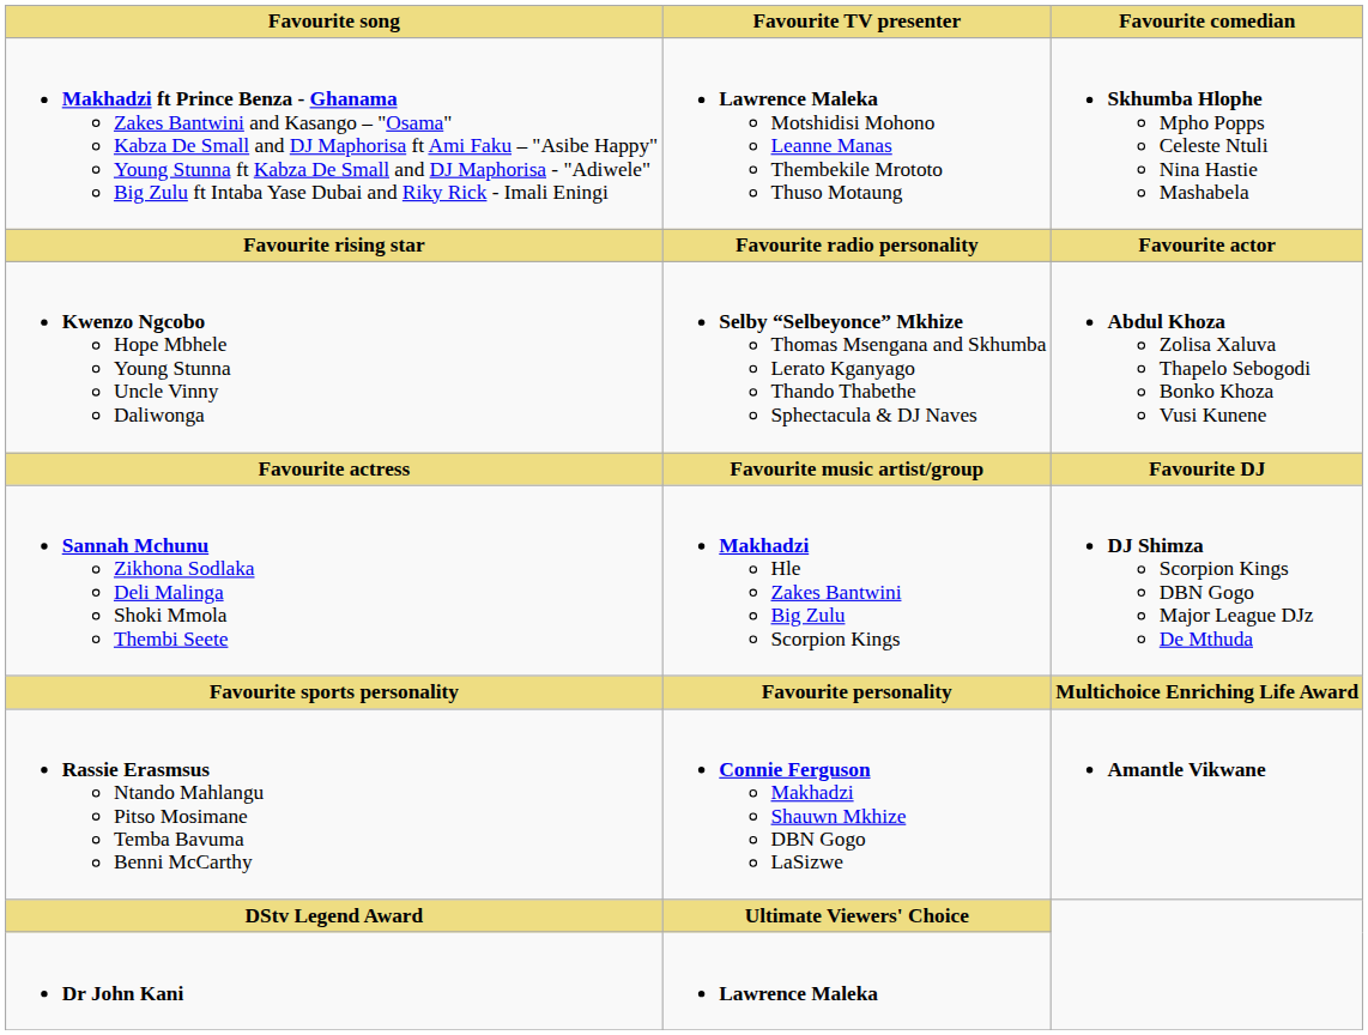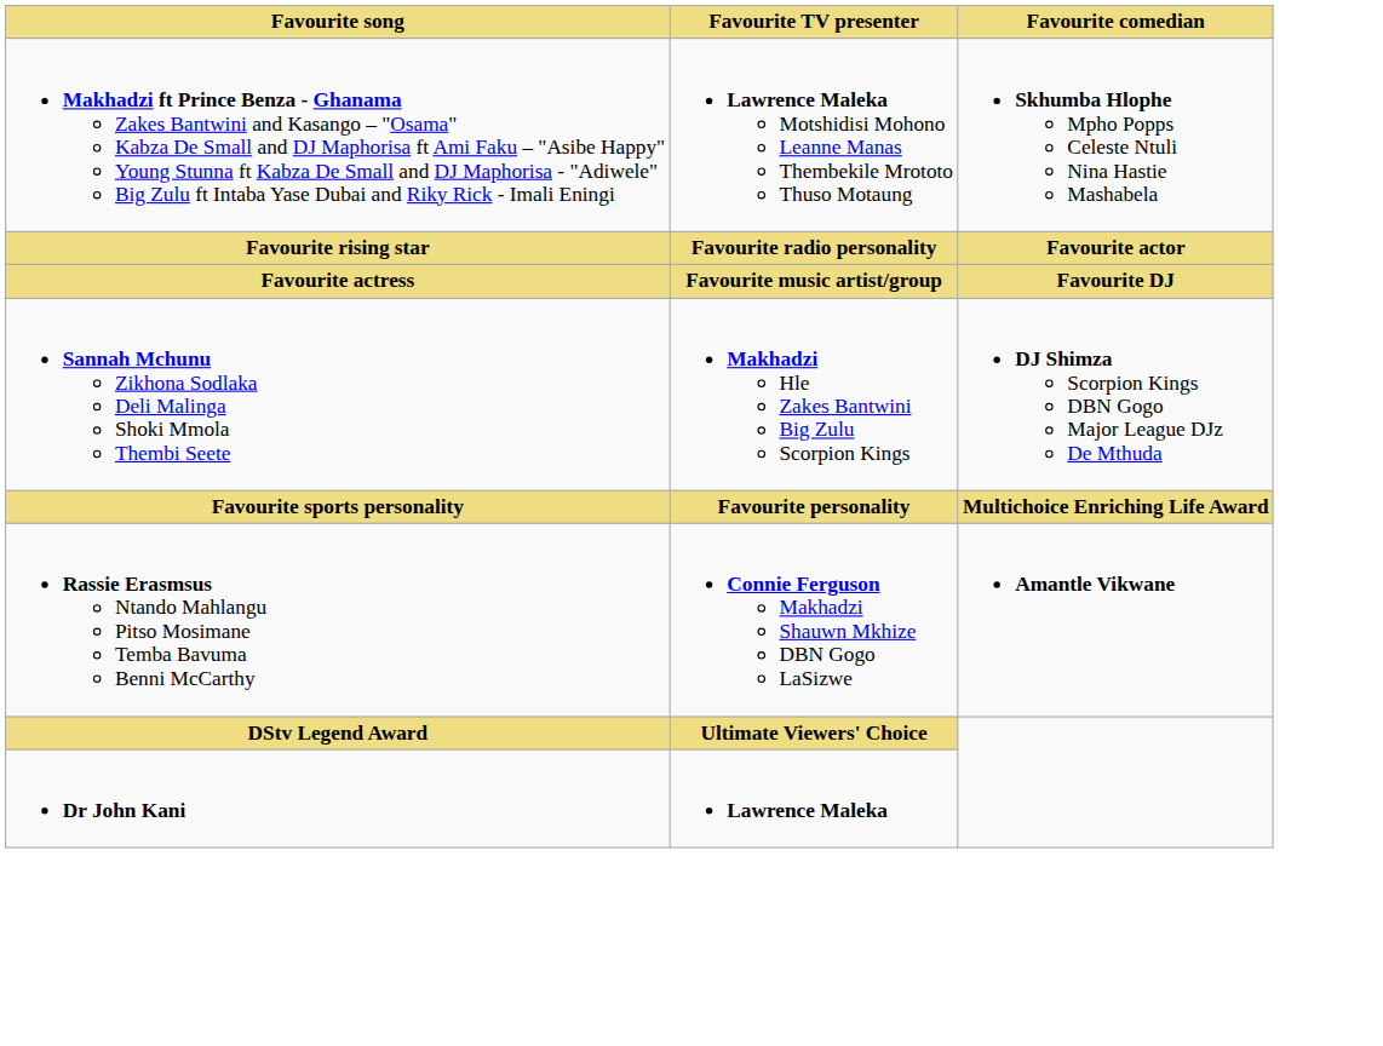 <table class=wikitable>
 <tr>
 <th style="background:#EEDD82; width=50%">Favourite song</th>
 <th style="background:#EEDD82; width=50%">Favourite TV presenter</th>
 <th style="background:#EEDD82; width=50%">Favourite comedian</th>
 </tr>
 <tr>
 <td valign="top"><br><ul><li><strong><a href='#'>Makhadzi</a> ft Prince Benza - <a href='#'>Ghanama</a></strong><ul><li><a href='#'>Zakes Bantwini</a> and Kasango – "<a href='#'>Osama</a>"</li><li><a href='#'>Kabza De Small</a> and <a href='#'>DJ Maphorisa</a> ft <a href='#'>Ami Faku</a> – "Asibe Happy"</li><li><a href='#'>Young Stunna</a> ft <a href='#'>Kabza De Small</a> and <a href='#'>DJ Maphorisa</a> - "Adiwele"</li><li><a href='#'>Big Zulu</a> ft Intaba Yase Dubai and <a href='#'>Riky Rick</a> - Imali Eningi</li></ul></li></ul></td>
 <td valign="top"><br><ul><li><strong>Lawrence Maleka</strong><ul><li>Motshidisi Mohono</li><li><a href='#'>Leanne Manas</a></li><li>Thembekile Mrototo</li><li>Thuso Motaung</li></ul></li></ul></td>
 <td valign="top"><br><ul><li><strong>Skhumba Hlophe</strong><ul><li>Mpho Popps</li><li>Celeste Ntuli</li><li>Nina Hastie</li><li>Mashabela</li></ul></li></ul></td>
 </tr>
 <tr>
 <th style="background:#EEDD82; width=50%">Favourite rising star</th>
 <th style="background:#EEDD82; width=50%">Favourite radio personality</th>
 <th style="background:#EEDD82; width=50%">Favourite actor</th>
-</tr>
-<tr>
-<td valign="top"><br><ul><li><strong>Kwenzo Ngcobo</strong><ul><li>Hope Mbhele</li><li>Young Stunna</li><li>Uncle Vinny</li><li>Daliwonga</li></ul></li></ul></td>
-<td valign="top"><br><ul><li><strong>Selby “Selbeyonce” Mkhize</strong><ul><li>Thomas Msengana and Skhumba</li><li>Lerato Kganyago</li><li>Thando Thabethe</li><li>Sphectacula & DJ Naves</li></ul></li></ul></td>
-<td valign="top"><br><ul><li><strong>Abdul Khoza</strong><ul><li>Zolisa Xaluva</li><li>Thapelo Sebogodi</li><li>Bonko Khoza</li><li>Vusi Kunene</li></ul></li></ul></td>
 </tr>
 <tr>
 <th style="background:#EEDD82; width=50%">Favourite actress</th>
 <th style="background:#EEDD82; width=50%">Favourite music artist/group</th>
 <th style="background:#EEDD82; width=50%">Favourite DJ</th>
 </tr>
 <tr>
 <td valign="top"><br><ul><li><strong><a href='#'>Sannah Mchunu</a></strong><ul><li><a href='#'>Zikhona Sodlaka</a></li><li><a href='#'>Deli Malinga</a></li><li>Shoki Mmola</li><li><a href='#'>Thembi Seete</a></li></ul></li></ul></td>
 <td valign="top"><br><ul><li><strong><a href='#'>Makhadzi</a></strong><ul><li>Hle</li><li><a href='#'>Zakes Bantwini</a></li><li><a href='#'>Big Zulu</a></li><li>Scorpion Kings</li></ul></li></ul></td>
 <td valign="top"><br><ul><li><strong> DJ Shimza</strong><ul><li>Scorpion Kings</li><li>DBN Gogo</li><li>Major League DJz</li><li><a href='#'>De Mthuda</a></li></ul></li></ul></td>
 </tr>
 <tr>
 <th style="background:#EEDD82; width=50%">Favourite sports personality</th>
 <th style="background:#EEDD82; width=50%">Favourite personality</th>
 <th style="background:#EEDD82; width=50%">Multichoice Enriching Life Award</th>
 </tr>
 <tr>
 <td valign="top"><br><ul><li><strong>Rassie Erasmsus</strong><ul><li>Ntando Mahlangu</li><li>Pitso Mosimane</li><li>Temba Bavuma</li><li>Benni McCarthy</li></ul></li></ul></td>
 <td valign="top"><br><ul><li><strong><a href='#'>Connie Ferguson</a></strong><ul><li><a href='#'>Makhadzi</a></li><li><a href='#'>Shauwn Mkhize</a></li><li>DBN Gogo</li><li>LaSizwe</li></ul></li></ul></td>
 <td valign="top"><br><ul><li><strong>Amantle Vikwane</strong></li></ul></td>
 </tr>
 <tr>
 <th style="background:#EEDD82; width=50%">DStv Legend Award</th>
 <th style="background:#EEDD82; width=50%">Ultimate Viewers' Choice</th>
 </tr>
 <tr>
 <td valign="top"><br><ul><li><strong>Dr John Kani</strong></li></ul></td>
 <td valign="top"><br><ul><li><strong>Lawrence Maleka</strong></li></ul></td>
 </tr>
 </table>
